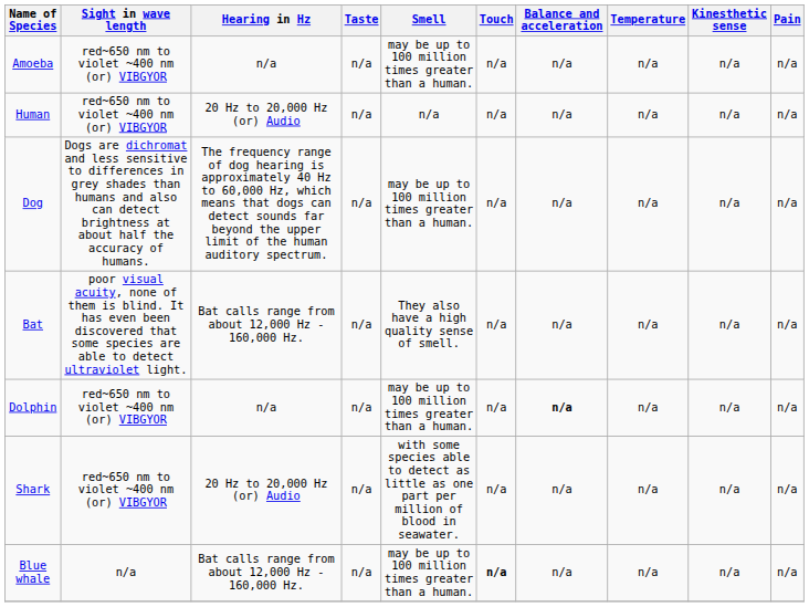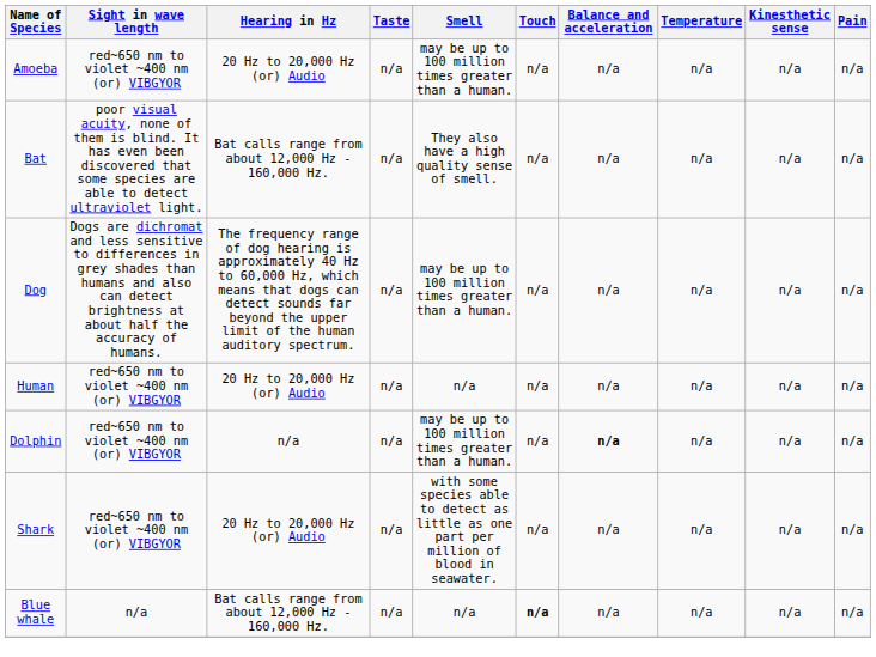 <table class="wikitable sortable" style="font-size: 95%; text-align: center; width: auto;">
 <tr>
 <th>Name of <a href='#'>Species</a></th>
 <th><a href='#'>Sight</a> in <a href='#'>wave length</a></th>
 <th><a href='#'>Hearing</a> in <a href='#'>Hz</a></th>
 <th><a href='#'>Taste</a></th>
 <th><a href='#'>Smell</a></th>
 <th><a href='#'>Touch</a></th>
 <th><a href='#'>Balance and acceleration</a></th>
 <th><a href='#'>Temperature</a></th>
 <th><a href='#'>Kinesthetic sense</a></th>
 <th><a href='#'>Pain</a></th>
 </tr>
 <tr>
 <td><a href='#'>Amoeba</a></td>
 <td>red~650 nm to violet ~400 nm (or) <a href='#'>VIBGYOR</a></td>
-<td>n/a</td>
+<td>20 Hz to 20,000 Hz (or) <a href='#'>Audio</a></td>
 <td>n/a</td>
 <td>may be up to 100 million times greater than a human.</td>
 <td>n/a</td>
 <td>n/a</td>
 <td>n/a</td>
 <td>n/a</td>
 <td>n/a</td>
 </tr>
 <tr>
-<td><a href='#'>Human</a></td>
-<td>red~650 nm to violet ~400 nm (or) <a href='#'>VIBGYOR</a></td>
-<td>20 Hz to 20,000 Hz (or) <a href='#'>Audio</a></td>
+<td><a href='#'>Bat</a></td>
+<td>poor <a href='#'>visual acuity</a>, none of them is blind. It has even been discovered that some species are able to detect <a href='#'>ultraviolet</a> light.</td>
+<td>Bat calls range from about 12,000 Hz - 160,000 Hz.</td>
 <td>n/a</td>
-<td>n/a</td>
+<td>They also have a high quality sense of smell.</td>
 <td>n/a</td>
 <td>n/a</td>
 <td>n/a</td>
 <td>n/a</td>
 <td>n/a</td>
 </tr>
 <tr>
 <td><a href='#'>Dog</a></td>
 <td>Dogs are <a href='#'>dichromat</a> and less sensitive to differences in grey shades than humans and also can detect brightness at about half the accuracy of humans.</td>
 <td>The frequency range of dog hearing is approximately 40 Hz to 60,000 Hz, which means that dogs can detect sounds far beyond the upper limit of the human auditory spectrum.</td>
 <td>n/a</td>
 <td>may be up to 100 million times greater than a human.</td>
 <td>n/a</td>
 <td>n/a</td>
 <td>n/a</td>
 <td>n/a</td>
 <td>n/a</td>
 </tr>
 <tr>
-<td><a href='#'>Bat</a></td>
-<td>poor <a href='#'>visual acuity</a>, none of them is blind. It has even been discovered that some species are able to detect <a href='#'>ultraviolet</a> light.</td>
-<td>Bat calls range from about 12,000 Hz - 160,000 Hz.</td>
+<td><a href='#'>Human</a></td>
+<td>red~650 nm to violet ~400 nm (or) <a href='#'>VIBGYOR</a></td>
+<td>20 Hz to 20,000 Hz (or) <a href='#'>Audio</a></td>
 <td>n/a</td>
-<td>They also have a high quality sense of smell.</td>
+<td>n/a</td>
 <td>n/a</td>
 <td>n/a</td>
 <td>n/a</td>
 <td>n/a</td>
 <td>n/a</td>
 </tr>
 <tr>
 <td><a href='#'>Dolphin</a></td>
 <td>red~650 nm to violet ~400 nm (or) <a href='#'>VIBGYOR</a></td>
 <td>n/a</td>
 <td>n/a</td>
 <td>may be up to 100 million times greater than a human.</td>
 <td>n/a</td>
 <td><strong>n/a</strong></td>
 <td>n/a</td>
 <td>n/a</td>
 <td>n/a</td>
 </tr>
 <tr>
 <td><a href='#'>Shark</a></td>
 <td>red~650 nm to violet ~400 nm (or) <a href='#'>VIBGYOR</a></td>
 <td>20 Hz to 20,000 Hz (or) <a href='#'>Audio</a></td>
 <td>n/a</td>
 <td>with some species able to detect as little as one part per million of blood in seawater.</td>
 <td>n/a</td>
 <td>n/a</td>
 <td>n/a</td>
 <td>n/a</td>
 <td>n/a</td>
 </tr>
 <tr>
 <td><a href='#'>Blue whale</a></td>
 <td>n/a</td>
 <td>Bat calls range from about 12,000 Hz - 160,000 Hz.</td>
 <td>n/a</td>
-<td>may be up to 100 million times greater than a human.</td>
+<td>n/a</td>
 <td><strong>n/a</strong></td>
 <td>n/a</td>
 <td>n/a</td>
 <td>n/a</td>
 <td>n/a</td>
 </tr>
 <tr>
 </tr>
 </table>
